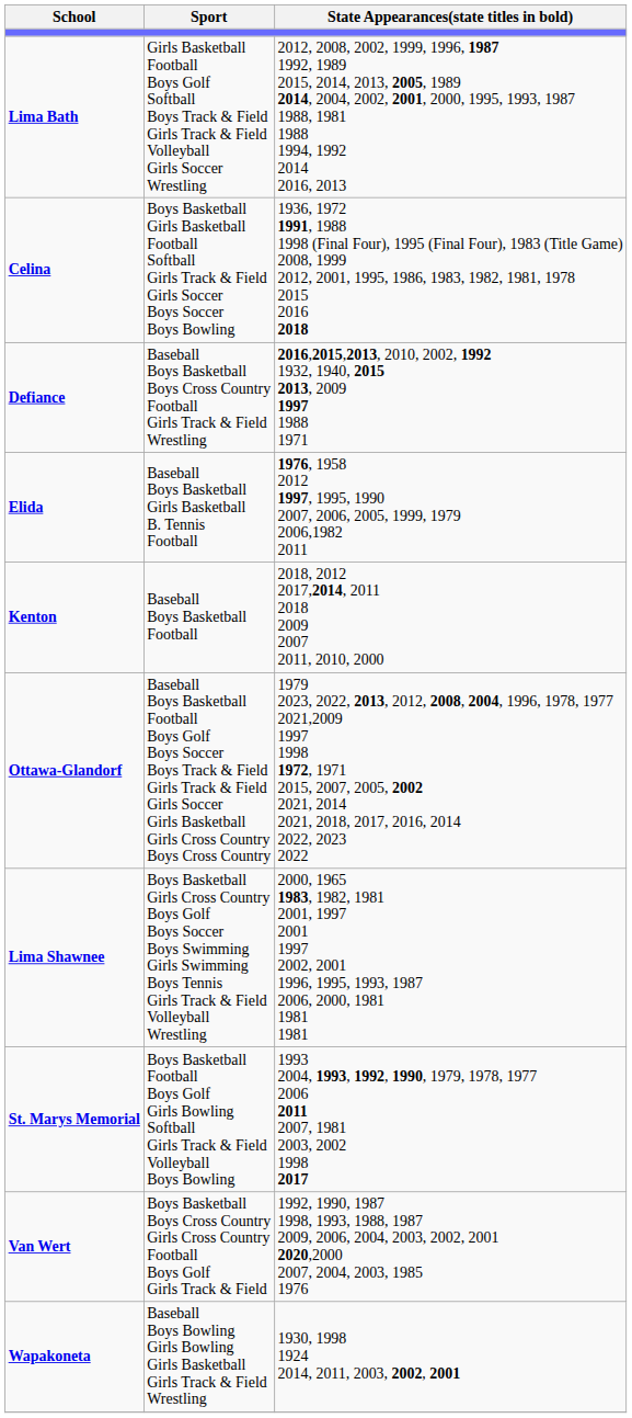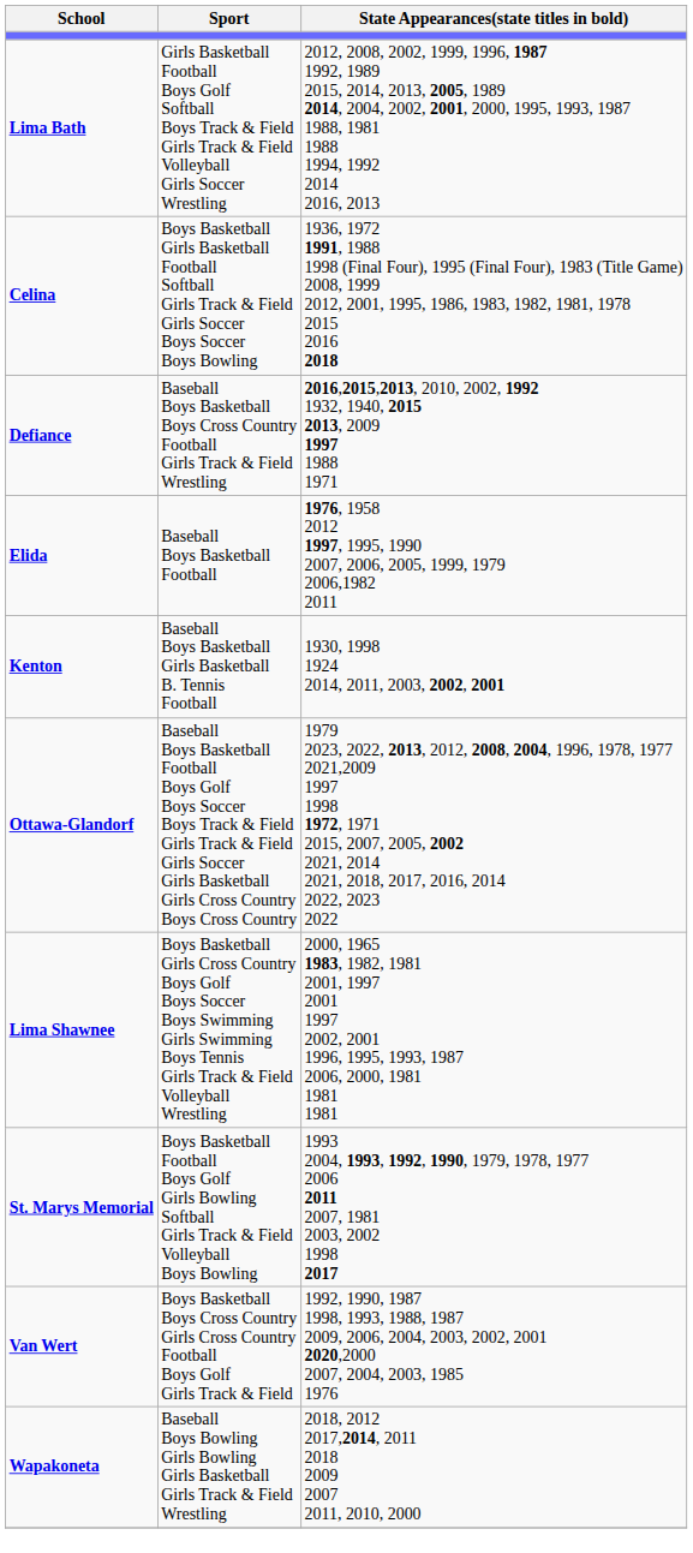 <table class="wikitable sortable">
 <tr>
 <th>School</th>
 <th>Sport</th>
 <th>State Appearances(state titles in bold)</th>
 </tr>
 <tr>
 <th colspan="10" style="background:#676AFE;"></th>
 </tr>
 <tr>
 <td><strong><a href='#'>Lima Bath</a></strong></td>
 <td>Girls Basketball<br>Football<br>Boys Golf<br>Softball<br>Boys Track & Field<br>Girls Track & Field<br>Volleyball<br>Girls Soccer<br>Wrestling</td>
 <td>2012, 2008, 2002, 1999, 1996, <strong>1987</strong><br>1992, 1989<br>2015, 2014, 2013, <strong>2005</strong>, 1989<br><strong>2014</strong>, 2004, 2002, <strong>2001</strong>, 2000, 1995, 1993, 1987<br>1988, 1981<br>1988<br>1994, 1992<br>2014<br>2016, 2013</td>
 </tr>
 <tr>
 <td><strong><a href='#'>Celina</a></strong></td>
 <td>Boys Basketball<br>Girls Basketball<br>Football<br>Softball<br>Girls Track & Field<br>Girls Soccer<br>Boys Soccer<br>Boys Bowling</td>
 <td>1936, 1972<br><strong>1991</strong>, 1988<br>1998 (Final Four), 1995 (Final Four), 1983 (Title Game)<br>2008, 1999<br>2012, 2001, 1995, 1986, 1983, 1982, 1981, 1978<br>2015<br>2016<br><strong>2018</strong></td>
 </tr>
 <tr>
 <td><strong><a href='#'>Defiance</a></strong></td>
 <td>Baseball<br>Boys Basketball<br>Boys Cross Country<br>Football<br>Girls Track & Field<br>Wrestling</td>
 <td><strong>2016</strong>,<strong>2015</strong>,<strong>2013</strong>, 2010, 2002, <strong>1992</strong><br>1932, 1940, <strong>2015</strong><br><strong>2013</strong>, 2009<br><strong>1997</strong><br>1988<br>1971</td>
 </tr>
 <tr 2013 baseball state champions>
 <td><strong><a href='#'>Elida</a></strong></td>
-<td>Baseball<br>Boys Basketball<br>Girls Basketball<br>B. Tennis<br>Football</td>
+<td>Baseball<br>Boys Basketball<br>Football</td>
 <td><strong>1976</strong>, 1958<br>2012<br><strong>1997</strong>, 1995, 1990<br>2007, 2006, 2005, 1999, 1979<br>2006,1982<br>2011</td>
 </tr>
 <tr>
 <td><strong><a href='#'>Kenton</a></strong></td>
-<td>Baseball<br>Boys Basketball<br>Football</td>
-<td>2018, 2012<br>2017,<strong>2014</strong>, 2011<br>2018<br>2009<br>2007<br>2011, 2010, 2000</td>
+<td>Baseball<br>Boys Basketball<br>Girls Basketball<br>B. Tennis<br>Football</td>
+<td>1930, 1998<br>1924<br>2014, 2011, 2003, <strong>2002</strong>, <strong>2001</strong></td>
 </tr>
 <tr>
 <td><strong><a href='#'>Ottawa-Glandorf</a></strong></td>
 <td>Baseball<br>Boys Basketball<br>Football<br>Boys Golf<br>Boys Soccer<br>Boys Track & Field<br>Girls Track & Field<br>Girls Soccer<br>Girls Basketball<br>Girls Cross Country<br>Boys Cross Country</td>
 <td>1979<br>2023, 2022, <strong>2013</strong>, 2012, <strong>2008</strong>, <strong>2004</strong>, 1996, 1978, 1977<br>2021,2009<br>1997<br>1998<br><strong>1972</strong>, 1971<br>2015, 2007, 2005, <strong>2002</strong><br>2021, 2014<br>2021, 2018, 2017, 2016, 2014<br>2022, 2023<br>2022</td>
 </tr>
 <tr>
 <td><strong><a href='#'>Lima Shawnee</a></strong></td>
 <td>Boys Basketball<br>Girls Cross Country<br>Boys Golf<br>Boys Soccer<br>Boys Swimming<br>Girls Swimming<br>Boys Tennis<br>Girls Track & Field<br>Volleyball<br>Wrestling</td>
 <td>2000, 1965<br><strong>1983</strong>, 1982, 1981<br>2001, 1997<br>2001<br>1997<br>2002, 2001<br>1996, 1995, 1993, 1987<br>2006, 2000, 1981<br>1981<br>1981</td>
 </tr>
 <tr>
 <td><strong><a href='#'>St. Marys Memorial</a></strong></td>
 <td>Boys Basketball<br>Football<br>Boys Golf<br>Girls Bowling<br>Softball<br>Girls Track & Field<br>Volleyball<br>Boys Bowling</td>
 <td>1993<br>2004, <strong>1993</strong>, <strong>1992</strong>, <strong>1990</strong>, 1979, 1978, 1977<br>2006<br><strong>2011</strong><br>2007, 1981<br>2003, 2002<br>1998<br><strong>2017</strong></td>
 </tr>
 <tr>
 <td><strong><a href='#'>Van Wert</a></strong></td>
 <td>Boys Basketball<br>Boys Cross Country<br>Girls Cross Country<br>Football<br>Boys Golf<br>Girls Track & Field</td>
 <td>1992, 1990, 1987<br>1998, 1993, 1988, 1987<br>2009, 2006, 2004, 2003, 2002, 2001<br><strong>2020</strong>,2000<br>2007, 2004, 2003, 1985<br>1976</td>
 </tr>
 <tr>
 <td><strong><a href='#'>Wapakoneta</a></strong></td>
 <td>Baseball<br>Boys Bowling<br>Girls Bowling<br>Girls Basketball<br>Girls Track & Field<br>Wrestling</td>
-<td>1930, 1998<br>1924<br>2014, 2011, 2003, <strong>2002</strong>, <strong>2001</strong></td>
+<td>2018, 2012<br>2017,<strong>2014</strong>, 2011<br>2018<br>2009<br>2007<br>2011, 2010, 2000</td>
 </tr>
 <tr>
 </tr>
 </table>
